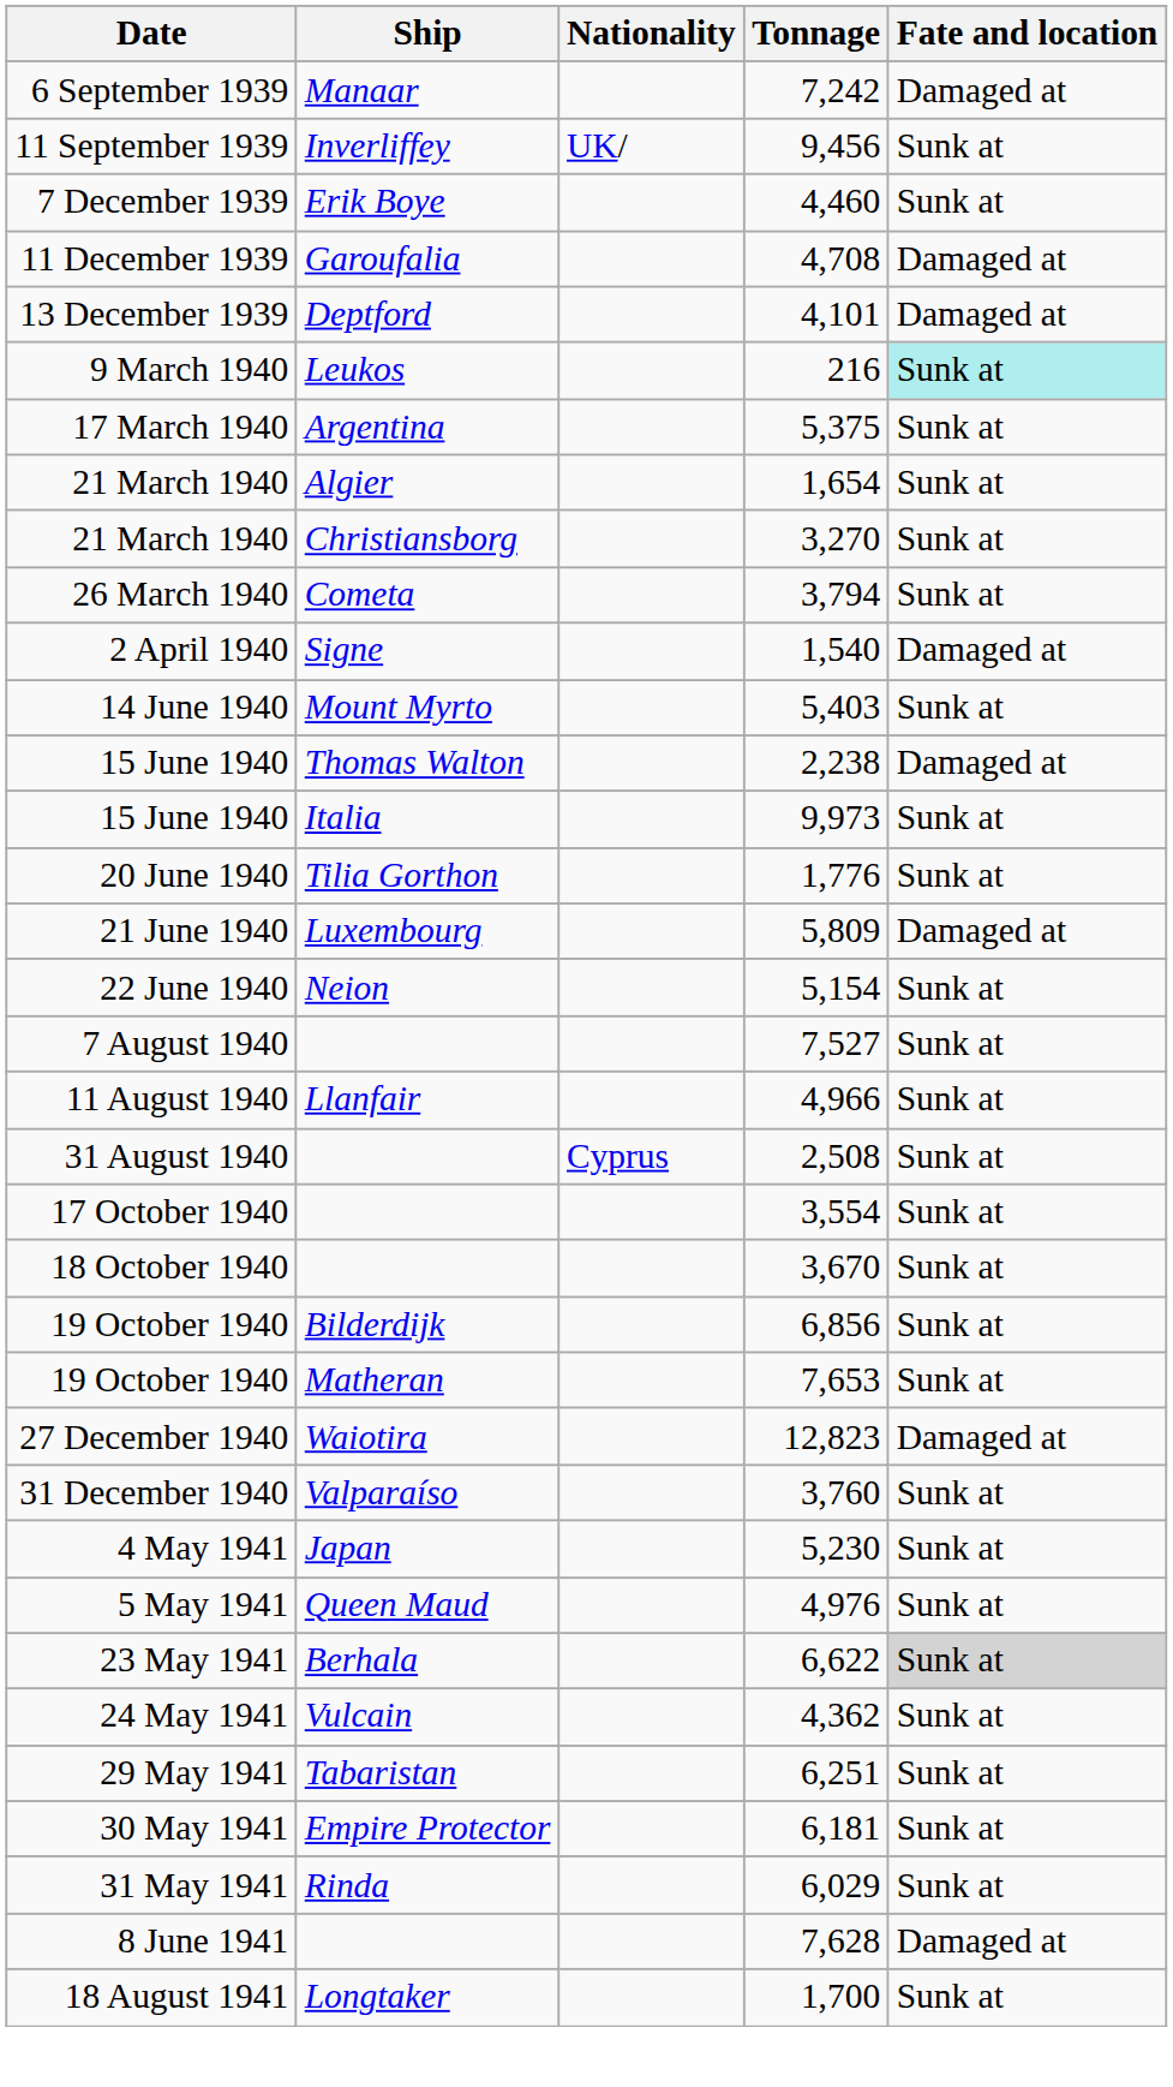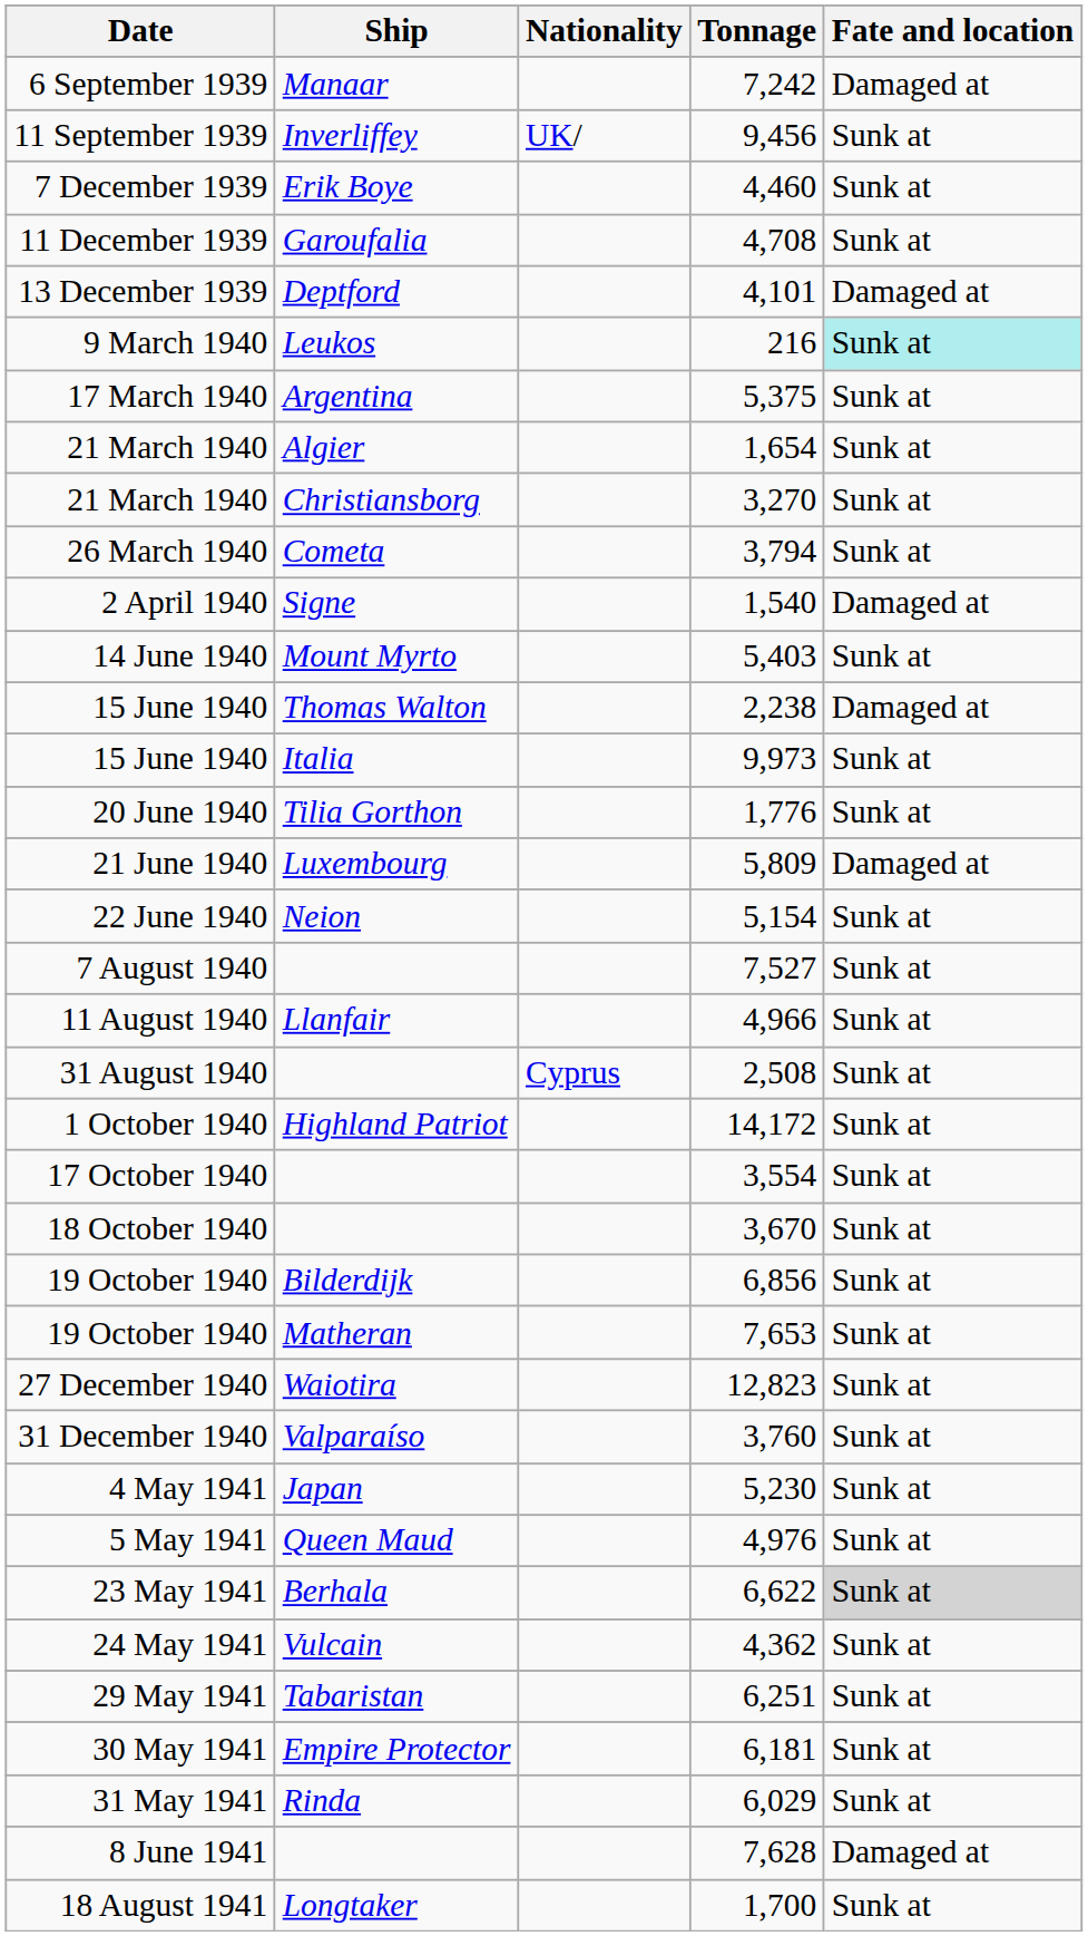 <table class="wikitable sortable" style="margin: 1em auto 1em auto;">
 <tr>
 <th>Date</th>
 <th>Ship</th>
 <th>Nationality</th>
 <th>Tonnage</th>
 <th>Fate and location</th>
 </tr>
 <tr>
 <td align="right">6 September 1939</td>
 <td align="left"><em><a href='#'>Manaar</a></em></td>
 <td align="left"></td>
 <td align="right">7,242</td>
 <td align="left">Damaged at </td>
 </tr>
 <tr>
 <td align="right">11 September 1939</td>
 <td align="left"><em><a href='#'>Inverliffey</a></em></td>
 <td align="left"><a href='#'>UK</a>/</td>
 <td align="right">9,456</td>
 <td align="left">Sunk at </td>
 </tr>
 <tr>
 <td align="right">7 December 1939</td>
 <td align="left"><em><a href='#'>Erik Boye</a></em></td>
 <td align="left"></td>
 <td align="right">4,460</td>
 <td align="left">Sunk at </td>
 </tr>
 <tr>
 <td align="right">11 December 1939</td>
 <td align="left"><em><a href='#'>Garoufalia</a></em></td>
 <td align="left"></td>
 <td align="right">4,708</td>
-<td align="left">Damaged at </td>
+<td align="left">Sunk at </td>
 </tr>
 <tr>
 <td align="right">13 December 1939</td>
 <td align="left"><em><a href='#'>Deptford</a></em></td>
 <td align="left"></td>
 <td align="right">4,101</td>
 <td align="left">Damaged at </td>
 </tr>
 <tr>
 <td align="right">9 March 1940</td>
 <td align="left"><em><a href='#'>Leukos</a></em></td>
 <td align="left"></td>
 <td align="right">216</td>
 <td align="left" style="background: paleturquoise;">Sunk at </td>
 </tr>
 <tr>
 <td align="right">17 March 1940</td>
 <td align="left"><em><a href='#'>Argentina</a></em></td>
 <td align="left"></td>
 <td align="right">5,375</td>
 <td align="left">Sunk at </td>
 </tr>
 <tr>
 <td align="right">21 March 1940</td>
 <td align="left"><em><a href='#'>Algier</a></em></td>
 <td align="left"></td>
 <td align="right">1,654</td>
 <td align="left">Sunk at </td>
 </tr>
 <tr>
 <td align="right">21 March 1940</td>
 <td align="left"><em><a href='#'>Christiansborg</a></em></td>
 <td align="left"></td>
 <td align="right">3,270</td>
 <td align="left">Sunk at </td>
 </tr>
 <tr>
 <td align="right">26 March 1940</td>
 <td align="left"><em><a href='#'>Cometa</a></em></td>
 <td align="left"></td>
 <td align="right">3,794</td>
 <td align="left">Sunk at </td>
 </tr>
 <tr>
 <td align="right">2 April 1940</td>
 <td align="left"><em><a href='#'>Signe</a></em></td>
 <td align="left"></td>
 <td align="right">1,540</td>
 <td align="left">Damaged at </td>
 </tr>
 <tr>
 <td align="right">14 June 1940</td>
 <td align="left"><em><a href='#'>Mount Myrto</a></em></td>
 <td align="left"></td>
 <td align="right">5,403</td>
 <td align="left">Sunk at </td>
 </tr>
 <tr>
 <td align="right">15 June 1940</td>
 <td align="left"><em><a href='#'>Thomas Walton</a></em></td>
 <td align="left"></td>
 <td align="right">2,238</td>
 <td align="left">Damaged at </td>
 </tr>
 <tr>
 <td align="right">15 June 1940</td>
 <td align="left"><em><a href='#'>Italia</a></em></td>
 <td align="left"></td>
 <td align="right">9,973</td>
 <td align="left">Sunk at </td>
 </tr>
 <tr>
 <td align="right">20 June 1940</td>
 <td align="left"><em><a href='#'>Tilia Gorthon</a></em></td>
 <td align="left"></td>
 <td align="right">1,776</td>
 <td align="left">Sunk at </td>
 </tr>
 <tr>
 <td align="right">21 June 1940</td>
 <td align="left"><em><a href='#'>Luxembourg</a></em></td>
 <td align="left"></td>
 <td align="right">5,809</td>
 <td align="left">Damaged at </td>
 </tr>
 <tr>
 <td align="right">22 June 1940</td>
 <td align="left"><em><a href='#'>Neion</a></em></td>
 <td align="left"></td>
 <td align="right">5,154</td>
 <td align="left">Sunk at </td>
 </tr>
 <tr>
 <td align="right">7 August 1940</td>
 <td align="left"></td>
 <td align="left"></td>
 <td align="right">7,527</td>
 <td align="left">Sunk at </td>
 </tr>
 <tr>
 <td align="right">11 August 1940</td>
 <td align="left"><em><a href='#'>Llanfair</a></em></td>
 <td align="left"></td>
 <td align="right">4,966</td>
 <td align="left">Sunk at </td>
 </tr>
 <tr>
 <td align="right">31 August 1940</td>
 <td align="left"></td>
 <td align="left"> <a href='#'>Cyprus</a></td>
 <td align="right">2,508</td>
 <td align="left">Sunk at </td>
 </tr>
 <tr>
+<td align="right">1 October 1940</td>
+<td align="left"><em><a href='#'>Highland Patriot</a></em></td>
+<td align="left"></td>
+<td align="right">14,172</td>
+<td align="left">Sunk at </td>
+</tr>
+<tr>
 <td align="right">17 October 1940</td>
 <td align="left"></td>
 <td align="left"></td>
 <td align="right">3,554</td>
 <td align="left">Sunk at </td>
 </tr>
 <tr>
 <td align="right">18 October 1940</td>
 <td align="left"></td>
 <td align="left"></td>
 <td align="right">3,670</td>
 <td align="left">Sunk at </td>
 </tr>
 <tr>
 <td align="right">19 October 1940</td>
 <td align="left"><em><a href='#'>Bilderdijk</a></em></td>
 <td align="left"></td>
 <td align="right">6,856</td>
 <td align="left">Sunk at </td>
 </tr>
 <tr>
 <td align="right">19 October 1940</td>
 <td align="left"><em><a href='#'>Matheran</a></em></td>
 <td align="left"></td>
 <td align="right">7,653</td>
 <td align="left">Sunk at </td>
 </tr>
 <tr>
 <td align="right">27 December 1940</td>
 <td align="left"><em><a href='#'>Waiotira</a></em></td>
 <td align="left"></td>
 <td align="right">12,823</td>
-<td align="left">Damaged at </td>
+<td align="left">Sunk at </td>
 </tr>
 <tr>
 <td align="right">31 December 1940</td>
 <td align="left"><em><a href='#'>Valparaíso</a></em></td>
 <td align="left"></td>
 <td align="right">3,760</td>
 <td align="left">Sunk at </td>
 </tr>
 <tr>
 <td align="right">4 May 1941</td>
 <td align="left"><em><a href='#'>Japan</a></em></td>
 <td align="left"></td>
 <td align="right">5,230</td>
 <td align="left">Sunk at </td>
 </tr>
 <tr>
 <td align="right">5 May 1941</td>
 <td align="left"><em><a href='#'>Queen Maud</a></em></td>
 <td align="left"></td>
 <td align="right">4,976</td>
 <td align="left">Sunk at </td>
 </tr>
 <tr>
 <td align="right">23 May 1941</td>
 <td align="left"><em><a href='#'>Berhala</a></em></td>
 <td align="left"></td>
 <td align="right">6,622</td>
 <td align="left" style="background: lightgrey;">Sunk at </td>
 </tr>
 <tr>
 <td align="right">24 May 1941</td>
 <td align="left"><em><a href='#'>Vulcain</a></em></td>
 <td align="left"></td>
 <td align="right">4,362</td>
 <td align="left">Sunk at </td>
 </tr>
 <tr>
 <td align="right">29 May 1941</td>
 <td align="left"><em><a href='#'>Tabaristan</a></em></td>
 <td align="left"></td>
 <td align="right">6,251</td>
 <td align="left">Sunk at </td>
 </tr>
 <tr>
 <td align="right">30 May 1941</td>
 <td align="left"><em><a href='#'>Empire Protector</a></em></td>
 <td align="left"></td>
 <td align="right">6,181</td>
 <td align="left">Sunk at </td>
 </tr>
 <tr>
 <td align="right">31 May 1941</td>
 <td align="left"><em><a href='#'>Rinda</a></em></td>
 <td align="left"></td>
 <td align="right">6,029</td>
 <td align="left">Sunk at </td>
 </tr>
 <tr>
 <td align="right">8 June 1941</td>
 <td align="left"></td>
 <td align="left"></td>
 <td align="right">7,628</td>
 <td align="left">Damaged at </td>
 </tr>
 <tr>
 <td align="right">18 August 1941</td>
 <td align="left"><em><a href='#'>Longtaker</a></em></td>
 <td align="left"></td>
 <td align="right">1,700</td>
 <td align="left">Sunk at </td>
 </tr>
 </table>
